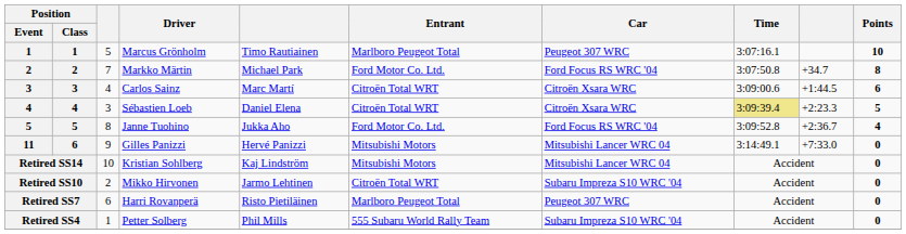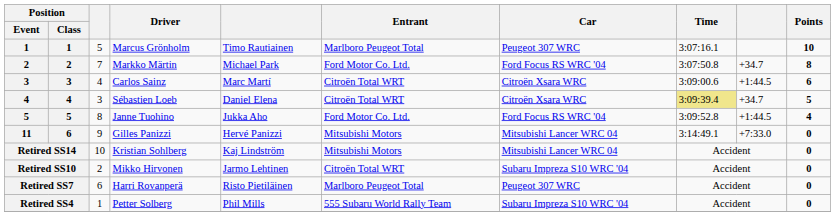 <table class="wikitable" width=85% style="font-size: 85%;">
 <tr>
 <th colspan="2">Position</th>
 <th rowspan="2"></th>
 <th rowspan="2">Driver</th>
 <th rowspan="2"></th>
 <th rowspan="2">Entrant</th>
 <th rowspan="2">Car</th>
 <th rowspan="2">Time</th>
 <th rowspan="2"></th>
 <th rowspan="2">Points</th>
 </tr>
 <tr>
 <th>Event</th>
 <th>Class</th>
 </tr>
 <tr>
 <th>1</th>
 <th>1</th>
 <td align="center">5</td>
 <td> <a href='#'>Marcus Grönholm</a></td>
 <td> <a href='#'>Timo Rautiainen</a></td>
 <td> <a href='#'>Marlboro Peugeot Total</a></td>
 <td><a href='#'>Peugeot 307 WRC</a></td>
 <td>3:07:16.1</td>
 <td></td>
 <td align="center"><strong>10</strong></td>
 </tr>
 <tr>
 <th>2</th>
 <th>2</th>
 <td align="center">7</td>
 <td> <a href='#'>Markko Märtin</a></td>
 <td> <a href='#'>Michael Park</a></td>
 <td> <a href='#'>Ford Motor Co. Ltd.</a></td>
 <td><a href='#'>Ford Focus RS WRC '04</a></td>
 <td>3:07:50.8</td>
 <td>+34.7</td>
 <td align="center"><strong>8</strong></td>
 </tr>
 <tr>
 <th>3</th>
 <th>3</th>
 <td align="center">4</td>
 <td> <a href='#'>Carlos Sainz</a></td>
 <td> <a href='#'>Marc Martí</a></td>
 <td> <a href='#'>Citroën Total WRT</a></td>
 <td><a href='#'>Citroën Xsara WRC</a></td>
 <td>3:09:00.6</td>
 <td>+1:44.5</td>
 <td align="center"><strong>6</strong></td>
 </tr>
 <tr>
 <th>4</th>
 <th>4</th>
 <td align="center">3</td>
 <td> <a href='#'>Sébastien Loeb</a></td>
 <td> <a href='#'>Daniel Elena</a></td>
 <td> <a href='#'>Citroën Total WRT</a></td>
 <td><a href='#'>Citroën Xsara WRC</a></td>
 <td style="background: khaki;">3:09:39.4</td>
-<td>+2:23.3</td>
+<td>+34.7</td>
 <td align="center"><strong>5</strong></td>
 </tr>
 <tr>
 <th>5</th>
 <th>5</th>
 <td align="center">8</td>
 <td> <a href='#'>Janne Tuohino</a></td>
 <td> <a href='#'>Jukka Aho</a></td>
 <td> <a href='#'>Ford Motor Co. Ltd.</a></td>
 <td><a href='#'>Ford Focus RS WRC '04</a></td>
 <td>3:09:52.8</td>
-<td>+2:36.7</td>
+<td>+1:44.5</td>
 <td align="center"><strong>4</strong></td>
 </tr>
 <tr>
 <th>11</th>
 <th>6</th>
 <td align="center">9</td>
 <td> <a href='#'>Gilles Panizzi</a></td>
 <td> <a href='#'>Hervé Panizzi</a></td>
 <td> <a href='#'>Mitsubishi Motors</a></td>
 <td><a href='#'>Mitsubishi Lancer WRC 04</a></td>
 <td>3:14:49.1</td>
 <td>+7:33.0</td>
 <td align="center"><strong>0</strong></td>
 </tr>
 <tr>
 <th colspan="2">Retired SS14</th>
 <td align="center">10</td>
 <td> <a href='#'>Kristian Sohlberg</a></td>
 <td> <a href='#'>Kaj Lindström</a></td>
 <td> <a href='#'>Mitsubishi Motors</a></td>
 <td><a href='#'>Mitsubishi Lancer WRC 04</a></td>
 <td align="center" colspan="2">Accident</td>
 <td align="center"><strong>0</strong></td>
 </tr>
 <tr>
 <th colspan="2">Retired SS10</th>
 <td align="center">2</td>
 <td> <a href='#'>Mikko Hirvonen</a></td>
 <td> <a href='#'>Jarmo Lehtinen</a></td>
 <td> <a href='#'>Citroën Total WRT</a></td>
 <td><a href='#'>Subaru Impreza S10 WRC '04</a></td>
 <td align="center" colspan="2">Accident</td>
 <td align="center"><strong>0</strong></td>
 </tr>
 <tr>
 <th colspan="2">Retired SS7</th>
 <td align="center">6</td>
 <td> <a href='#'>Harri Rovanperä</a></td>
 <td> <a href='#'>Risto Pietiläinen</a></td>
 <td> <a href='#'>Marlboro Peugeot Total</a></td>
 <td><a href='#'>Peugeot 307 WRC</a></td>
 <td align="center" colspan="2">Accident</td>
 <td align="center"><strong>0</strong></td>
 </tr>
 <tr>
 <th colspan="2">Retired SS4</th>
 <td align="center">1</td>
 <td> <a href='#'>Petter Solberg</a></td>
 <td> <a href='#'>Phil Mills</a></td>
 <td> <a href='#'>555 Subaru World Rally Team</a></td>
 <td><a href='#'>Subaru Impreza S10 WRC '04</a></td>
 <td align="center" colspan="2">Accident</td>
 <td align="center"><strong>0</strong></td>
 </tr>
 <tr>
 </tr>
 </table>
